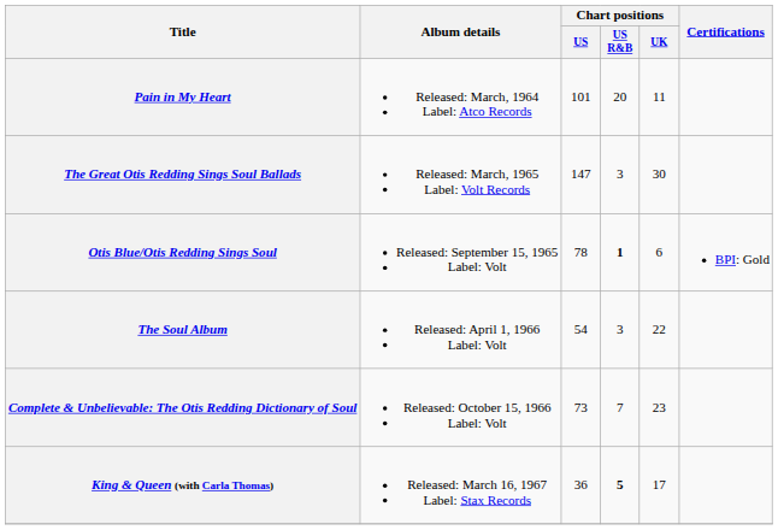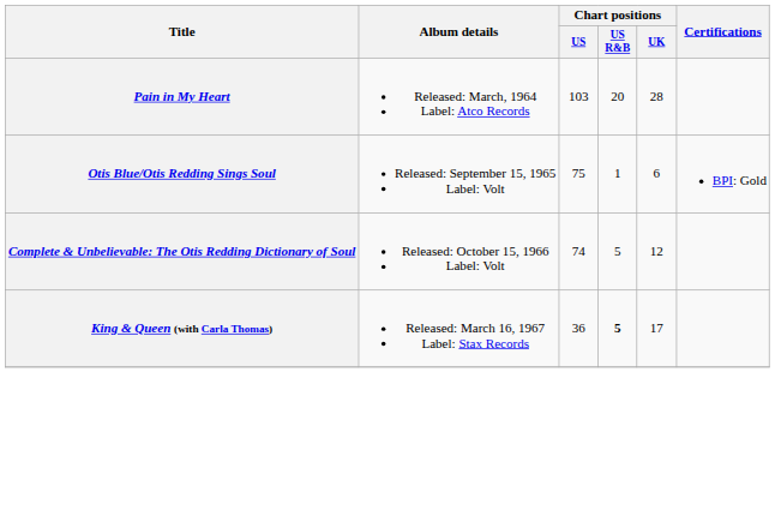 <table class="wikitable plainrowheaders" style="text-align:center;">
 <tr>
 <th rowspan="2">Title</th>
 <th rowspan="2">Album details</th>
 <th colspan="3">Chart positions</th>
 <th rowspan="2"><a href='#'>Certifications</a></th>
 </tr>
 <tr>
 <th style="width:3em;font-size:85%"><a href='#'>US</a><br></th>
 <th style="width:3em;font-size:85%"><a href='#'>US R&B</a><br></th>
 <th style="width:3em;font-size:85%"><a href='#'>UK</a><br></th>
 </tr>
 <tr>
 <th scope="row"><em><a href='#'>Pain in My Heart</a></em></th>
 <td><br><ul><li>Released: March, 1964</li><li>Label: <a href='#'>Atco Records</a></li></ul></td>
-<td>101</td>
+<td>103</td>
 <td>20</td>
-<td>11</td>
-<td></td>
-</tr>
-<tr>
-<th scope="row"><em><a href='#'>The Great Otis Redding Sings Soul Ballads</a></em></th>
-<td><br><ul><li>Released: March, 1965</li><li>Label: <a href='#'>Volt Records</a></li></ul></td>
-<td>147</td>
-<td>3</td>
-<td>30</td>
+<td>28</td>
 <td></td>
 </tr>
 <tr>
 <th scope="row"><em><a href='#'>Otis Blue/Otis Redding Sings Soul</a></em></th>
 <td><br><ul><li>Released: September 15, 1965</li><li>Label: Volt</li></ul></td>
-<td>78</td>
-<td><strong>1</strong></td>
+<td>75</td>
+<td>1</td>
 <td>6</td>
 <td><br><ul><li><a href='#'>BPI</a>: Gold</li></ul></td>
 </tr>
 <tr>
-<th scope="row"><em><a href='#'>The Soul Album</a></em></th>
-<td><br><ul><li>Released: April 1, 1966</li><li>Label: Volt</li></ul></td>
-<td>54</td>
-<td>3</td>
-<td>22</td>
-<td></td>
-</tr>
-<tr>
 <th scope="row"><em><a href='#'>Complete & Unbelievable: The Otis Redding Dictionary of Soul</a></em></th>
 <td><br><ul><li>Released: October 15, 1966</li><li>Label: Volt</li></ul></td>
-<td>73</td>
-<td>7</td>
-<td>23</td>
+<td>74</td>
+<td>5</td>
+<td>12</td>
 <td></td>
 </tr>
 <tr>
 <th scope="row"><em><a href='#'>King & Queen</a></em> <small>(with <a href='#'>Carla Thomas</a>)</small></th>
 <td><br><ul><li>Released: March 16, 1967</li><li>Label: <a href='#'>Stax Records</a></li></ul></td>
 <td>36</td>
 <td><strong>5</strong></td>
 <td>17</td>
 <td></td>
 </tr>
 <tr>
 </tr>
 </table>
